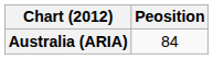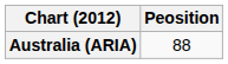 <table class="wikitable plainrowheaders">
 <tr>
 <th scope="col">Chart (2012)</th>
 <th scope="col">Peosition</th>
 </tr>
 <tr>
 <th scope="row">Australia (ARIA)</th>
-<td style="text-align:center;">84</td>
+<td style="text-align:center;">88</td>
 </tr>
 </table>
